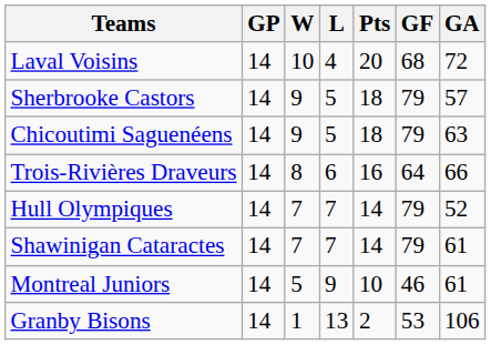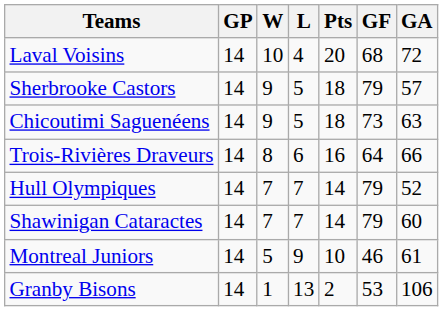 <table class="wikitable">
 <tr>
 <th>Teams</th>
 <th>GP</th>
 <th>W</th>
 <th>L</th>
 <th>Pts</th>
 <th>GF</th>
 <th>GA</th>
 </tr>
 <tr>
 <td><a href='#'>Laval Voisins</a></td>
 <td>14</td>
 <td>10</td>
 <td>4</td>
 <td>20</td>
 <td>68</td>
 <td>72</td>
 </tr>
 <tr>
 <td><a href='#'>Sherbrooke Castors</a></td>
 <td>14</td>
 <td>9</td>
 <td>5</td>
 <td>18</td>
 <td>79</td>
 <td>57</td>
 </tr>
 <tr>
 <td><a href='#'>Chicoutimi Saguenéens</a></td>
 <td>14</td>
 <td>9</td>
 <td>5</td>
 <td>18</td>
-<td>79</td>
+<td>73</td>
 <td>63</td>
 </tr>
 <tr>
 <td><a href='#'>Trois-Rivières Draveurs</a></td>
 <td>14</td>
 <td>8</td>
 <td>6</td>
 <td>16</td>
 <td>64</td>
 <td>66</td>
 </tr>
 <tr>
 <td><a href='#'>Hull Olympiques</a></td>
 <td>14</td>
 <td>7</td>
 <td>7</td>
 <td>14</td>
 <td>79</td>
 <td>52</td>
 </tr>
 <tr>
 <td><a href='#'>Shawinigan Cataractes</a></td>
 <td>14</td>
 <td>7</td>
 <td>7</td>
 <td>14</td>
 <td>79</td>
-<td>61</td>
+<td>60</td>
 </tr>
 <tr>
 <td><a href='#'>Montreal Juniors</a></td>
 <td>14</td>
 <td>5</td>
 <td>9</td>
 <td>10</td>
 <td>46</td>
 <td>61</td>
 </tr>
 <tr>
 <td><a href='#'>Granby Bisons</a></td>
 <td>14</td>
 <td>1</td>
 <td>13</td>
 <td>2</td>
 <td>53</td>
 <td>106</td>
 </tr>
 </table>
